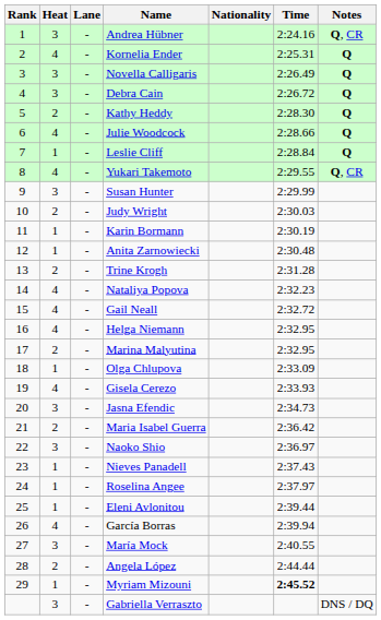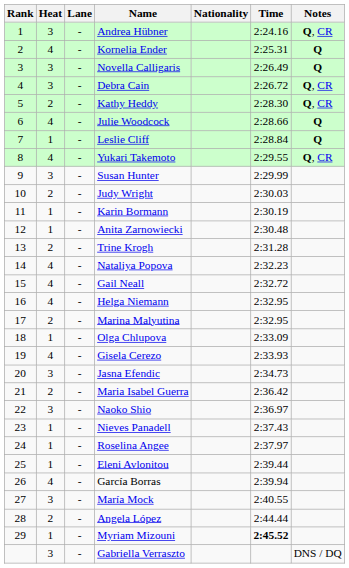 <table class="wikitable sortable" style="text-align:center">
 <tr>
 <th>Rank</th>
 <th>Heat</th>
 <th>Lane</th>
 <th>Name</th>
 <th>Nationality</th>
 <th>Time</th>
 <th>Notes</th>
 </tr>
 <tr bgcolor=ccffcc>
 <td>1</td>
 <td>3</td>
 <td>-</td>
 <td align=left><a href='#'>Andrea Hübner</a></td>
 <td align=left></td>
 <td>2:24.16</td>
 <td><strong>Q</strong>, <a href='#'>CR</a></td>
 </tr>
 <tr bgcolor=ccffcc>
 <td>2</td>
 <td>4</td>
 <td>-</td>
 <td align=left><a href='#'>Kornelia Ender</a></td>
 <td align=left></td>
 <td>2:25.31</td>
 <td><strong>Q</strong></td>
 </tr>
 <tr bgcolor=ccffcc>
 <td>3</td>
 <td>3</td>
 <td>-</td>
 <td align=left><a href='#'>Novella Calligaris</a></td>
 <td align=left></td>
 <td>2:26.49</td>
 <td><strong>Q</strong></td>
 </tr>
 <tr bgcolor=ccffcc>
 <td>4</td>
 <td>3</td>
 <td>-</td>
 <td align=left><a href='#'>Debra Cain</a></td>
 <td align=left></td>
 <td>2:26.72</td>
-<td><strong>Q</strong></td>
+<td><strong>Q</strong>, <a href='#'>CR</a></td>
 </tr>
 <tr bgcolor=ccffcc>
 <td>5</td>
 <td>2</td>
 <td>-</td>
 <td align=left><a href='#'>Kathy Heddy</a></td>
 <td align=left></td>
 <td>2:28.30</td>
-<td><strong>Q</strong></td>
+<td><strong>Q</strong>, <a href='#'>CR</a></td>
 </tr>
 <tr bgcolor=ccffcc>
 <td>6</td>
 <td>4</td>
 <td>-</td>
 <td align=left><a href='#'>Julie Woodcock</a></td>
 <td align=left></td>
 <td>2:28.66</td>
 <td><strong>Q</strong></td>
 </tr>
 <tr bgcolor=ccffcc>
 <td>7</td>
 <td>1</td>
 <td>-</td>
 <td align=left><a href='#'>Leslie Cliff</a></td>
 <td align=left></td>
 <td>2:28.84</td>
 <td><strong>Q</strong></td>
 </tr>
 <tr bgcolor=ccffcc>
 <td>8</td>
 <td>4</td>
 <td>-</td>
 <td align=left><a href='#'>Yukari Takemoto</a></td>
 <td align=left></td>
 <td>2:29.55</td>
 <td><strong>Q</strong>, <a href='#'>CR</a></td>
 </tr>
 <tr>
 <td>9</td>
 <td>3</td>
 <td>-</td>
 <td align=left><a href='#'>Susan Hunter</a></td>
 <td align=left></td>
 <td>2:29.99</td>
 <td></td>
 </tr>
 <tr>
 <td>10</td>
 <td>2</td>
 <td>-</td>
 <td align=left><a href='#'>Judy Wright</a></td>
 <td align=left></td>
 <td>2:30.03</td>
 <td></td>
 </tr>
 <tr>
 <td>11</td>
 <td>1</td>
 <td>-</td>
 <td align=left><a href='#'>Karin Bormann</a></td>
 <td align=left></td>
 <td>2:30.19</td>
 <td></td>
 </tr>
 <tr>
 <td>12</td>
 <td>1</td>
 <td>-</td>
 <td align=left><a href='#'>Anita Zarnowiecki</a></td>
 <td align=left></td>
 <td>2:30.48</td>
 <td></td>
 </tr>
 <tr>
 <td>13</td>
 <td>2</td>
 <td>-</td>
 <td align=left><a href='#'>Trine Krogh</a></td>
 <td align=left></td>
 <td>2:31.28</td>
 <td></td>
 </tr>
 <tr>
 <td>14</td>
 <td>4</td>
 <td>-</td>
 <td align=left><a href='#'>Nataliya Popova</a></td>
 <td align=left></td>
 <td>2:32.23</td>
 <td></td>
 </tr>
 <tr>
 <td>15</td>
 <td>4</td>
 <td>-</td>
 <td align=left><a href='#'>Gail Neall</a></td>
 <td align=left></td>
 <td>2:32.72</td>
 <td></td>
 </tr>
 <tr>
 <td>16</td>
 <td>4</td>
 <td>-</td>
 <td align=left><a href='#'>Helga Niemann</a></td>
 <td align=left></td>
 <td>2:32.95</td>
 <td></td>
 </tr>
 <tr>
 <td>17</td>
 <td>2</td>
 <td>-</td>
 <td align=left><a href='#'>Marina Malyutina</a></td>
 <td align=left></td>
 <td>2:32.95</td>
 <td></td>
 </tr>
 <tr>
 <td>18</td>
 <td>1</td>
 <td>-</td>
 <td align=left><a href='#'>Olga Chlupova</a></td>
 <td align=left></td>
 <td>2:33.09</td>
 <td></td>
 </tr>
 <tr>
 <td>19</td>
 <td>4</td>
 <td>-</td>
 <td align=left><a href='#'>Gisela Cerezo</a></td>
 <td align=left></td>
 <td>2:33.93</td>
 <td></td>
 </tr>
 <tr>
 <td>20</td>
 <td>3</td>
 <td>-</td>
 <td align=left><a href='#'>Jasna Efendic</a></td>
 <td align=left></td>
 <td>2:34.73</td>
 <td></td>
 </tr>
 <tr>
 <td>21</td>
 <td>2</td>
 <td>-</td>
 <td align=left><a href='#'>Maria Isabel Guerra</a></td>
 <td align=left></td>
 <td>2:36.42</td>
 <td></td>
 </tr>
 <tr>
 <td>22</td>
 <td>3</td>
 <td>-</td>
 <td align=left><a href='#'>Naoko Shio</a></td>
 <td align=left></td>
 <td>2:36.97</td>
 <td></td>
 </tr>
 <tr>
 <td>23</td>
 <td>1</td>
 <td>-</td>
 <td align=left><a href='#'>Nieves Panadell</a></td>
 <td align=left></td>
 <td>2:37.43</td>
 <td></td>
 </tr>
 <tr>
 <td>24</td>
 <td>1</td>
 <td>-</td>
 <td align=left><a href='#'>Roselina Angee</a></td>
 <td align=left></td>
 <td>2:37.97</td>
 <td></td>
 </tr>
 <tr>
 <td>25</td>
 <td>1</td>
 <td>-</td>
 <td align=left><a href='#'>Eleni Avlonitou</a></td>
 <td align=left></td>
 <td>2:39.44</td>
 <td></td>
 </tr>
 <tr>
 <td>26</td>
 <td>4</td>
 <td>-</td>
 <td align=left>García Borras</td>
 <td align=left></td>
 <td>2:39.94</td>
 <td></td>
 </tr>
 <tr>
 <td>27</td>
 <td>3</td>
 <td>-</td>
 <td align=left><a href='#'>María Mock</a></td>
 <td align=left></td>
 <td>2:40.55</td>
 <td></td>
 </tr>
 <tr>
 <td>28</td>
 <td>2</td>
 <td>-</td>
 <td align=left><a href='#'>Angela López</a></td>
 <td align=left></td>
 <td>2:44.44</td>
 <td></td>
 </tr>
 <tr>
 <td>29</td>
 <td>1</td>
 <td>-</td>
 <td align=left><a href='#'>Myriam Mizouni</a></td>
 <td align=left></td>
 <td><strong>2:45.52</strong></td>
 <td></td>
 </tr>
 <tr>
 <td></td>
 <td>3</td>
 <td>-</td>
 <td align=left><a href='#'>Gabriella Verraszto</a></td>
 <td align=left></td>
 <td></td>
 <td>DNS / DQ</td>
 </tr>
 </table>
